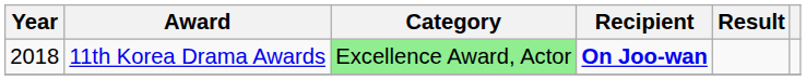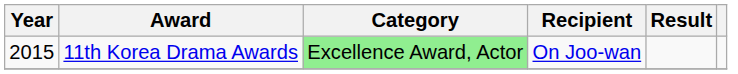 <table class="wikitable">
 <tr>
 <th>Year</th>
 <th>Award</th>
 <th>Category</th>
 <th>Recipient</th>
 <th>Result</th>
 <th></th>
 </tr>
 <tr>
-<td>2018</td>
+<td>2015</td>
 <td><a href='#'>11th Korea Drama Awards</a></td>
 <td style="background: lightgreen;">Excellence Award, Actor</td>
-<td><strong><a href='#'>On Joo-wan</a></strong></td>
+<td><a href='#'>On Joo-wan</a></td>
 <td></td>
 <td></td>
 </tr>
 <tr>
 </tr>
 </table>
